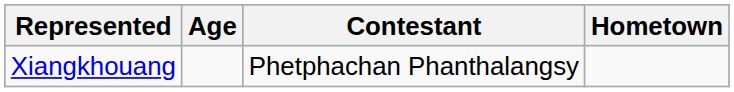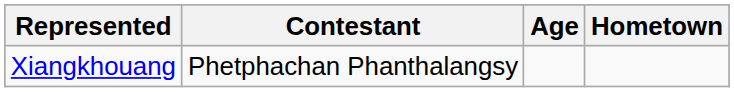 <table class="wikitable" style="font-size: 95%;">
 <tr>
 <th>Represented</th>
+<th>Contestant</th>
 <th>Age</th>
-<th>Contestant</th>
 <th>Hometown</th>
 </tr>
 <tr>
 <td><a href='#'>Xiangkhouang</a></td>
+<td>Phetphachan Phanthalangsy</td>
 <td></td>
-<td>Phetphachan Phanthalangsy</td>
 <td></td>
 </tr>
 </table>
